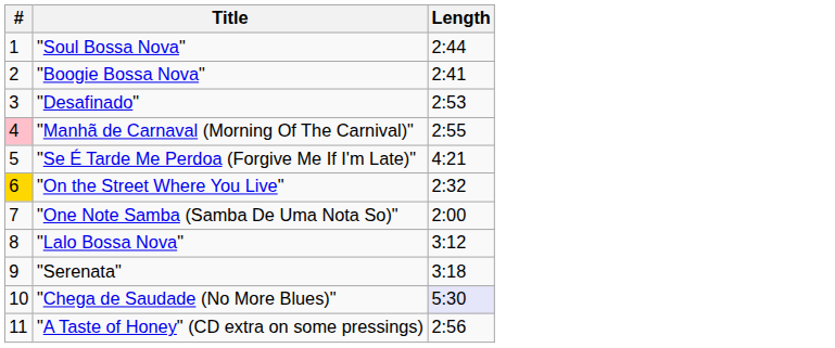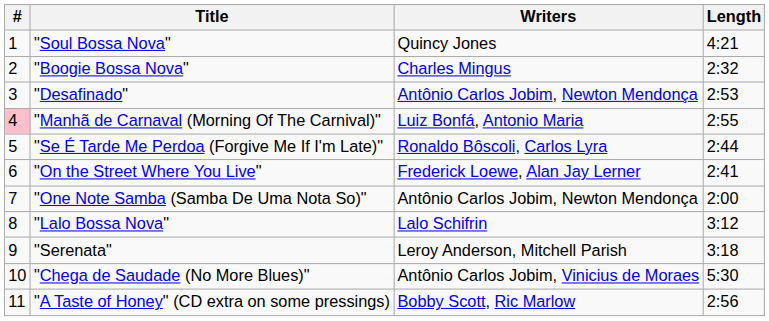 <table class="wikitable">
 <tr>
 <th style="text-align:center;">#</th>
 <th style="text-align:center;">Title</th>
+<th style="text-align:center;">Writers</th>
 <th style="text-align:center;">Length</th>
 </tr>
 <tr>
 <td>1</td>
 <td>"<a href='#'>Soul Bossa Nova</a>"</td>
-<td>2:44</td>
+<td>Quincy Jones</td>
+<td>4:21</td>
 </tr>
 <tr>
 <td>2</td>
 <td>"<a href='#'>Boogie Bossa Nova</a>"</td>
-<td>2:41</td>
+<td><a href='#'>Charles Mingus</a></td>
+<td>2:32</td>
 </tr>
 <tr>
 <td>3</td>
 <td>"<a href='#'>Desafinado</a>"</td>
+<td><a href='#'>Antônio Carlos Jobim</a>, <a href='#'>Newton Mendonça</a></td>
 <td>2:53</td>
 </tr>
 <tr>
 <td style="background: pink;">4</td>
 <td>"<a href='#'>Manhã de Carnaval</a> (Morning Of The Carnival)"</td>
+<td><a href='#'>Luiz Bonfá</a>, <a href='#'>Antonio Maria</a></td>
 <td>2:55</td>
 </tr>
 <tr>
 <td>5</td>
 <td>"<a href='#'>Se É Tarde Me Perdoa</a> (Forgive Me If I'm Late)"</td>
-<td>4:21</td>
+<td><a href='#'>Ronaldo Bôscoli</a>, <a href='#'>Carlos Lyra</a></td>
+<td>2:44</td>
 </tr>
 <tr>
-<td style="background: gold;">6</td>
+<td>6</td>
 <td>"<a href='#'>On the Street Where You Live</a>"</td>
-<td>2:32</td>
+<td><a href='#'>Frederick Loewe</a>, <a href='#'>Alan Jay Lerner</a></td>
+<td>2:41</td>
 </tr>
 <tr>
 <td>7</td>
 <td>"<a href='#'>One Note Samba</a> (Samba De Uma Nota So)"</td>
+<td>Antônio Carlos Jobim, Newton Mendonça</td>
 <td>2:00</td>
 </tr>
 <tr>
 <td>8</td>
 <td>"<a href='#'>Lalo Bossa Nova</a>"</td>
+<td><a href='#'>Lalo Schifrin</a></td>
 <td>3:12</td>
 </tr>
 <tr>
 <td>9</td>
 <td>"Serenata"</td>
+<td>Leroy Anderson, Mitchell Parish</td>
 <td>3:18</td>
 </tr>
 <tr>
 <td>10</td>
 <td>"<a href='#'>Chega de Saudade</a> (No More Blues)"</td>
-<td style="background: lavender;">5:30</td>
+<td>Antônio Carlos Jobim, <a href='#'>Vinicius de Moraes</a></td>
+<td>5:30</td>
 </tr>
 <tr>
 <td>11</td>
 <td>"<a href='#'>A Taste of Honey</a>" (CD extra on some pressings)</td>
+<td><a href='#'>Bobby Scott</a>, <a href='#'>Ric Marlow</a></td>
 <td>2:56</td>
 </tr>
 </table>
